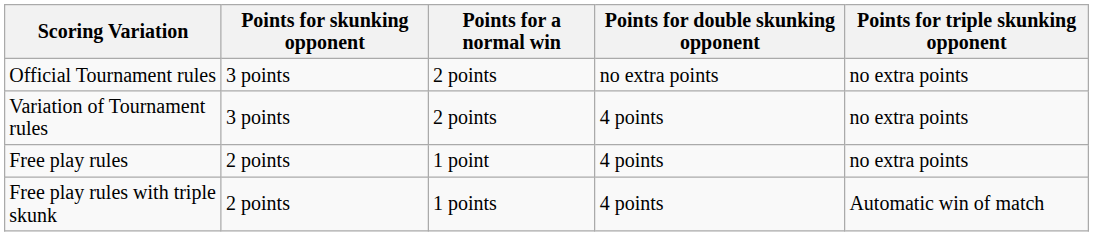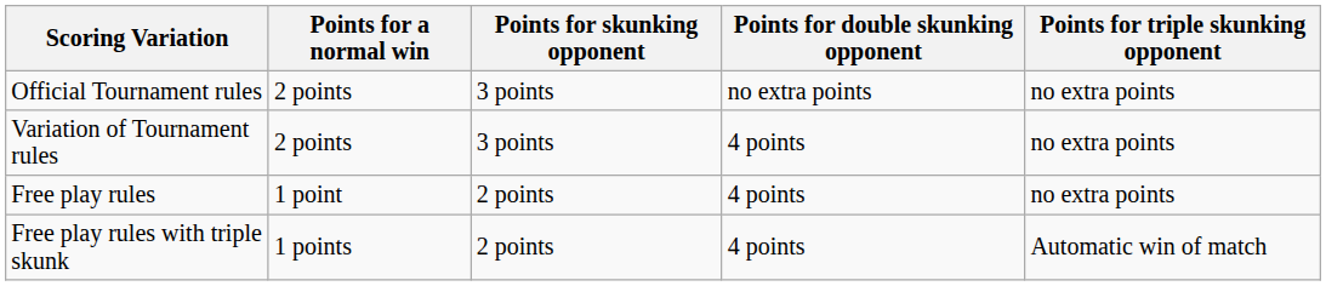 <table class="wikitable" border="1">
 <tr>
 <th>Scoring Variation</th>
+<th>Points for a normal win</th>
 <th>Points for skunking opponent</th>
-<th>Points for a normal win</th>
 <th>Points for double skunking opponent</th>
 <th>Points for triple skunking opponent</th>
 </tr>
 <tr>
 <td>Official Tournament rules</td>
+<td>2 points</td>
 <td>3 points</td>
-<td>2 points</td>
 <td>no extra points</td>
 <td>no extra points</td>
 </tr>
 <tr>
 <td>Variation of Tournament rules</td>
+<td>2 points</td>
 <td>3 points</td>
+<td>4 points</td>
+<td>no extra points</td>
+</tr>
+<tr>
+<td>Free play rules</td>
+<td>1 point</td>
 <td>2 points</td>
 <td>4 points</td>
 <td>no extra points</td>
 </tr>
 <tr>
-<td>Free play rules</td>
+<td>Free play rules with triple skunk</td>
+<td>1 points</td>
 <td>2 points</td>
-<td>1 point</td>
-<td>4 points</td>
-<td>no extra points</td>
-</tr>
-<tr>
-<td>Free play rules with triple skunk</td>
-<td>2 points</td>
-<td>1 points</td>
 <td>4 points</td>
 <td>Automatic win of match</td>
 </tr>
 </table>
